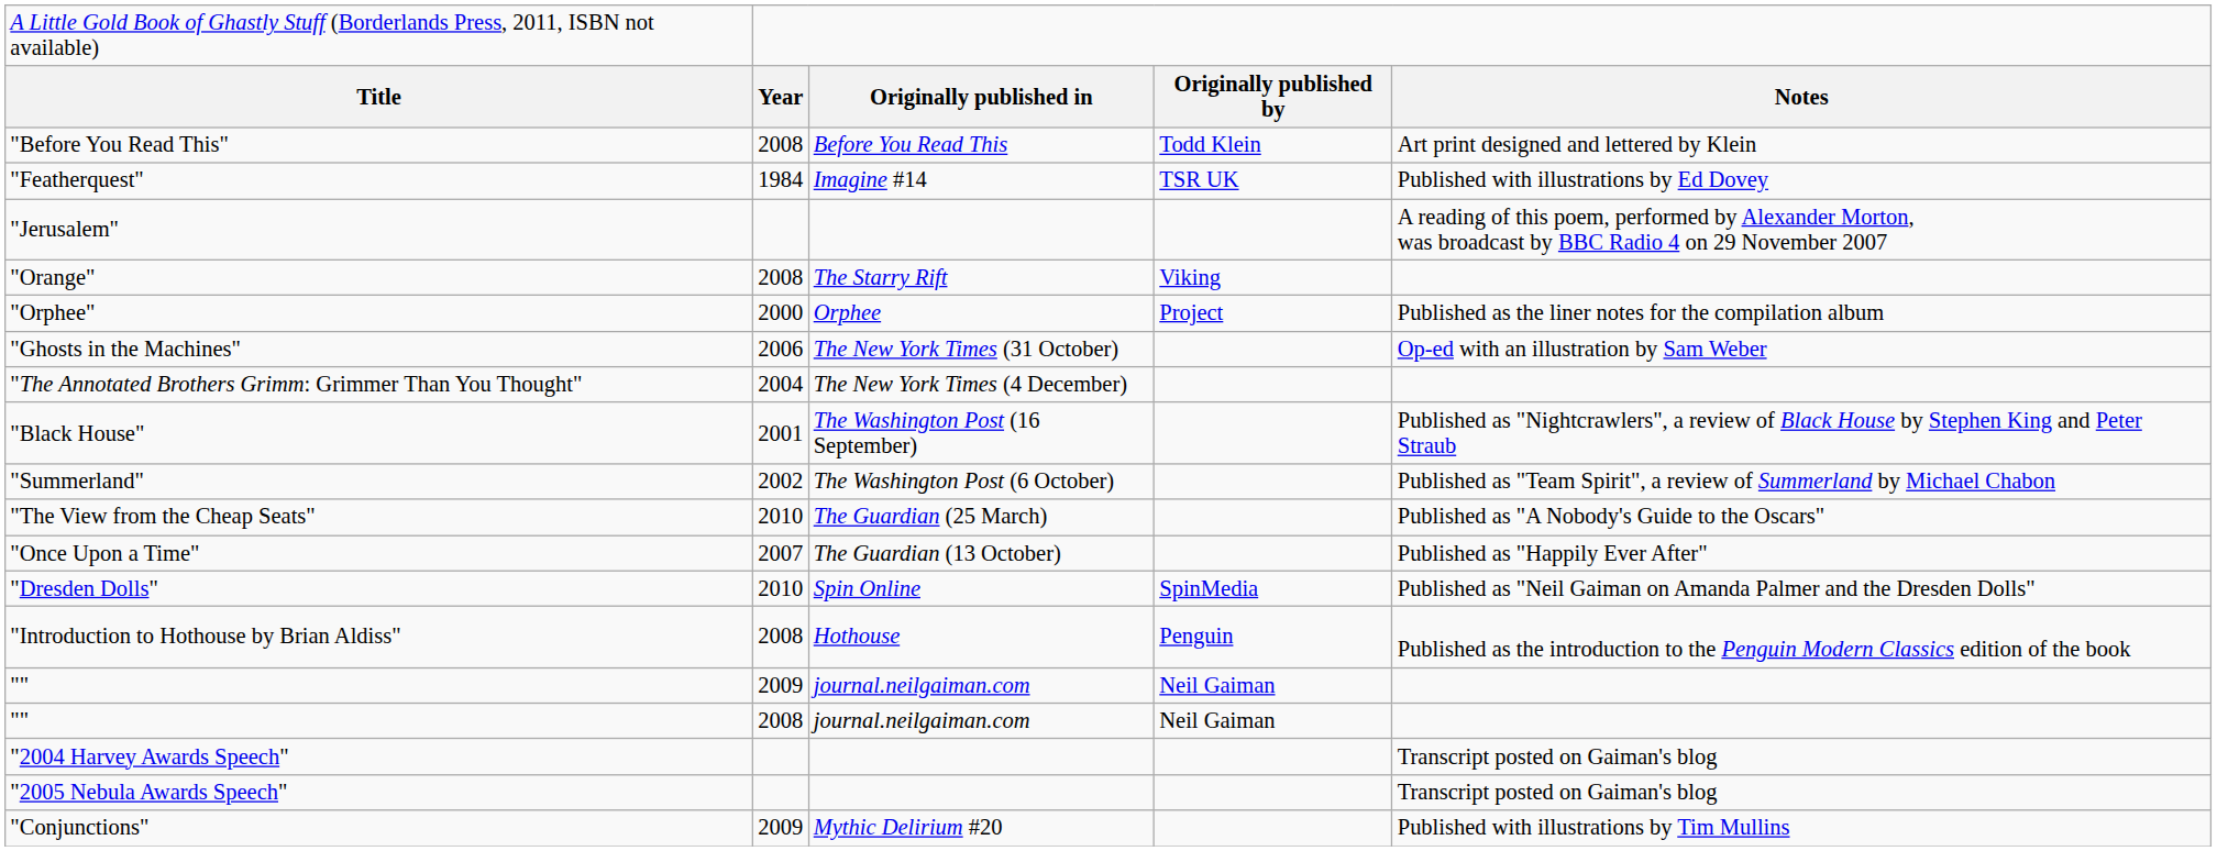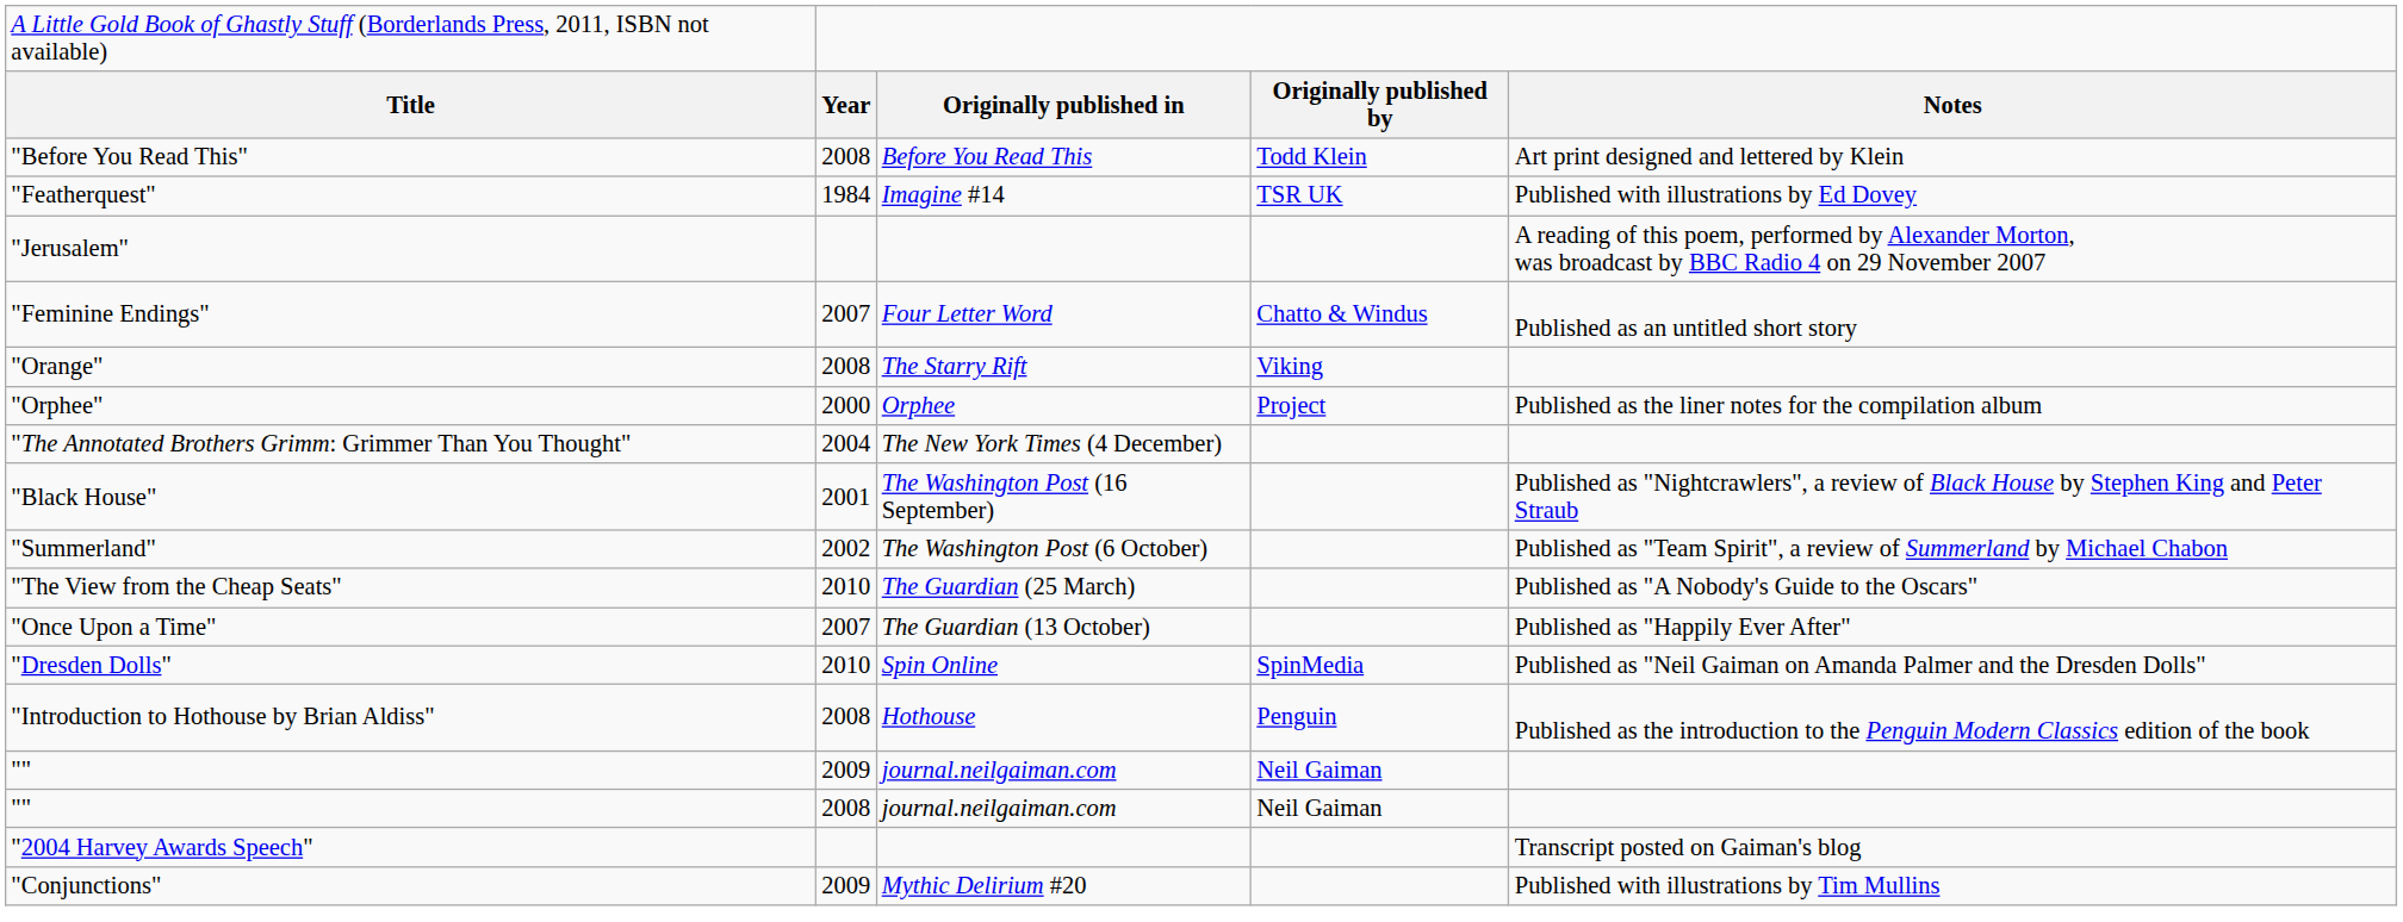 <table role="presentation" class="wikitable mw-collapsible autocollapse">
 <tr>
 <td><em><a href='#'>A Little Gold Book of Ghastly Stuff</a></em> (<a href='#'>Borderlands Press</a>, 2011, ISBN not available)</td>
 </tr>
 <tr>
 <th>Title</th>
 <th>Year</th>
 <th>Originally published in</th>
 <th>Originally published by</th>
 <th>Notes</th>
 </tr>
 <tr>
 <td>"Before You Read This"</td>
 <td>2008</td>
 <td><em><a href='#'>Before You Read This</a></em></td>
 <td><a href='#'>Todd Klein</a></td>
 <td>Art print designed and lettered by Klein</td>
 </tr>
 <tr>
 <td>"Featherquest"</td>
 <td>1984</td>
 <td><em><a href='#'>Imagine</a></em> #14</td>
 <td><a href='#'>TSR UK</a></td>
 <td>Published with illustrations by <a href='#'>Ed Dovey</a></td>
 </tr>
 <tr>
 <td>"Jerusalem"</td>
 <td></td>
 <td></td>
 <td></td>
 <td>A reading of this poem, performed by <a href='#'>Alexander Morton</a>,<br>was broadcast by <a href='#'>BBC Radio 4</a> on 29 November 2007</td>
 </tr>
 <tr>
+<td>"Feminine Endings"</td>
+<td>2007</td>
+<td><em><a href='#'>Four Letter Word</a></em></td>
+<td><a href='#'>Chatto & Windus</a></td>
+<td><br>Published as an untitled short story</td>
+</tr>
+<tr>
 <td>"Orange"</td>
 <td>2008</td>
 <td><em><a href='#'>The Starry Rift</a></em></td>
 <td><a href='#'>Viking</a></td>
 <td></td>
 </tr>
 <tr>
 <td>"Orphee"</td>
 <td>2000</td>
 <td><em><a href='#'>Orphee</a></em></td>
 <td><a href='#'>Project</a></td>
 <td>Published as the liner notes for the compilation album</td>
-</tr>
-<tr>
-<td>"Ghosts in the Machines"</td>
-<td>2006</td>
-<td><em><a href='#'>The New York Times</a></em> (31 October)</td>
-<td></td>
-<td><a href='#'>Op-ed</a> with an illustration by <a href='#'>Sam Weber</a></td>
 </tr>
 <tr>
 <td>"<em>The Annotated Brothers Grimm</em>: Grimmer Than You Thought"</td>
 <td>2004</td>
 <td><em>The New York Times</em> (4 December)</td>
 <td></td>
 <td></td>
 </tr>
 <tr>
 <td>"Black House"</td>
 <td>2001</td>
 <td><em><a href='#'>The Washington Post</a></em> (16 September)</td>
 <td></td>
 <td>Published as "Nightcrawlers", a review of <em><a href='#'>Black House</a></em> by <a href='#'>Stephen King</a> and <a href='#'>Peter Straub</a></td>
 </tr>
 <tr>
 <td>"Summerland"</td>
 <td>2002</td>
 <td><em>The Washington Post</em> (6 October)</td>
 <td></td>
 <td>Published as "Team Spirit", a review of <em><a href='#'>Summerland</a></em> by <a href='#'>Michael Chabon</a></td>
 </tr>
 <tr>
 <td>"The View from the Cheap Seats"</td>
 <td>2010</td>
 <td><em><a href='#'>The Guardian</a></em> (25 March)</td>
 <td></td>
 <td>Published as "A Nobody's Guide to the Oscars"</td>
 </tr>
 <tr>
 <td>"Once Upon a Time"</td>
 <td>2007</td>
 <td><em>The Guardian</em> (13 October)</td>
 <td></td>
 <td>Published as "Happily Ever After"</td>
 </tr>
 <tr>
 <td>"<a href='#'>Dresden Dolls</a>"</td>
 <td>2010</td>
 <td><em><a href='#'>Spin Online</a></em></td>
 <td><a href='#'>SpinMedia</a></td>
 <td>Published as "Neil Gaiman on Amanda Palmer and the Dresden Dolls"</td>
 </tr>
 <tr>
 <td>"Introduction to Hothouse by Brian Aldiss"</td>
 <td>2008</td>
 <td><em><a href='#'>Hothouse</a></em></td>
 <td><a href='#'>Penguin</a></td>
 <td><br>Published as the introduction to the <em><a href='#'>Penguin Modern Classics</a></em> edition of the book</td>
 </tr>
 <tr>
 <td>""</td>
 <td>2009</td>
 <td><em><a href='#'>journal.neilgaiman.com</a></em></td>
 <td><a href='#'>Neil Gaiman</a></td>
 <td></td>
 </tr>
 <tr>
 <td>""</td>
 <td>2008</td>
 <td><em>journal.neilgaiman.com</em></td>
 <td>Neil Gaiman</td>
 <td></td>
 </tr>
 <tr>
 <td>"<a href='#'>2004 Harvey Awards Speech</a>"</td>
 <td></td>
 <td></td>
 <td></td>
 <td>Transcript posted on Gaiman's blog</td>
 </tr>
 <tr>
-<td>"<a href='#'>2005 Nebula Awards Speech</a>"</td>
-<td></td>
-<td></td>
-<td></td>
-<td>Transcript posted on Gaiman's blog</td>
-</tr>
-<tr>
 <td>"Conjunctions"</td>
 <td>2009</td>
 <td><em><a href='#'>Mythic Delirium</a></em> #20</td>
 <td></td>
 <td>Published with illustrations by <a href='#'>Tim Mullins</a></td>
 </tr>
 </table>
